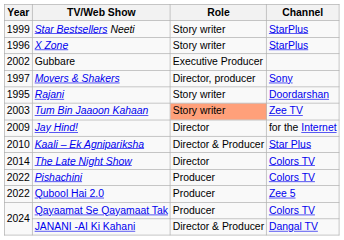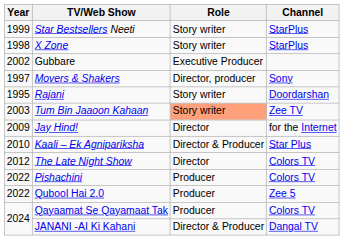 <table class="wikitable sortable">
 <tr>
 <th>Year</th>
 <th>TV/Web Show</th>
 <th>Role</th>
 <th>Channel</th>
 </tr>
 <tr>
 <td>1999</td>
 <td><em><a href='#'>Star Bestsellers</a></em> <em>Neeti</em></td>
 <td>Story writer</td>
 <td><a href='#'>StarPlus</a></td>
 </tr>
 <tr>
-<td>1996</td>
+<td>1998</td>
 <td><em><a href='#'>X Zone</a></em></td>
 <td>Story writer</td>
 <td><a href='#'>StarPlus</a></td>
 </tr>
 <tr>
 <td>2002</td>
 <td>Gubbare</td>
 <td>Executive Producer</td>
 <td></td>
 </tr>
 <tr>
 <td>1997</td>
 <td><em><a href='#'>Movers & Shakers</a></em></td>
 <td>Director, producer</td>
 <td><a href='#'>Sony</a></td>
 </tr>
 <tr>
 <td>1995</td>
 <td><em><a href='#'>Rajani</a></em></td>
 <td>Story writer</td>
 <td><a href='#'>Doordarshan</a></td>
 </tr>
 <tr>
 <td>2003</td>
 <td><em><a href='#'>Tum Bin Jaaoon Kahaan</a></em></td>
 <td style="background: lightsalmon;">Story writer</td>
 <td><a href='#'>Zee TV</a></td>
 </tr>
 <tr>
 <td>2009</td>
 <td><em><a href='#'>Jay Hind!</a></em></td>
 <td>Director</td>
 <td>for the <a href='#'>Internet</a></td>
 </tr>
 <tr>
 <td>2010</td>
 <td><em><a href='#'>Kaali – Ek Agnipariksha</a></em></td>
 <td>Director & Producer</td>
 <td><a href='#'>Star Plus</a></td>
 </tr>
 <tr>
-<td>2014</td>
+<td>2012</td>
 <td><em><a href='#'>The Late Night Show</a></em></td>
 <td>Director</td>
 <td><a href='#'>Colors TV</a></td>
 </tr>
 <tr>
 <td>2022</td>
 <td><em><a href='#'>Pishachini</a></em></td>
 <td>Producer</td>
 <td><a href='#'>Colors TV</a></td>
 </tr>
 <tr>
 <td>2022</td>
 <td><a href='#'>Qubool Hai 2.0</a></td>
 <td>Producer</td>
 <td><a href='#'>Zee 5</a></td>
 </tr>
 <tr>
 <td rowspan="2">2024</td>
 <td><a href='#'>Qayaamat Se Qayamaat Tak</a></td>
 <td>Producer</td>
 <td><a href='#'>Colors TV</a></td>
 </tr>
 <tr>
 <td><a href='#'>JANANI -AI Ki Kahani</a></td>
 <td>Director & Producer</td>
 <td><a href='#'>Dangal TV</a></td>
 </tr>
 </table>
